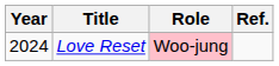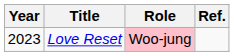 <table class="wikitable">
 <tr>
 <th>Year</th>
 <th>Title</th>
 <th>Role</th>
 <th>Ref.</th>
 </tr>
 <tr>
-<td>2024</td>
+<td>2023</td>
 <td><em><a href='#'>Love Reset</a></em></td>
 <td style="background: pink;">Woo-jung</td>
 <td></td>
 </tr>
 </table>
